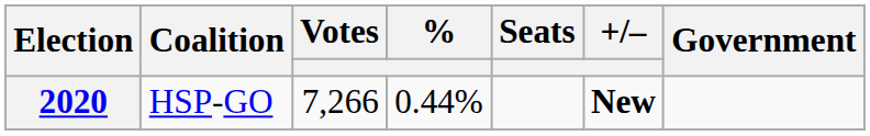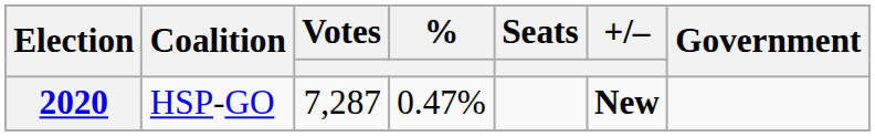 <table class="wikitable">
 <tr>
 <th rowspan=2>Election</th>
 <th rowspan=2>Coalition</th>
 <th>Votes</th>
 <th>%</th>
 <th>Seats</th>
 <th>+/–</th>
 <th rowspan=2>Government</th>
 </tr>
 <tr>
 <th colspan=2></th>
 <th colspan=2></th>
 </tr>
 <tr>
 <th><a href='#'>2020</a></th>
 <td><a href='#'>HSP</a>-<a href='#'>GO</a></td>
-<td align=right>7,266</td>
-<td align=right>0.44%</td>
+<td align=right>7,287</td>
+<td align=right>0.47%</td>
 <td></td>
 <td align=center><strong>New</strong></td>
 <td></td>
 </tr>
 </table>
